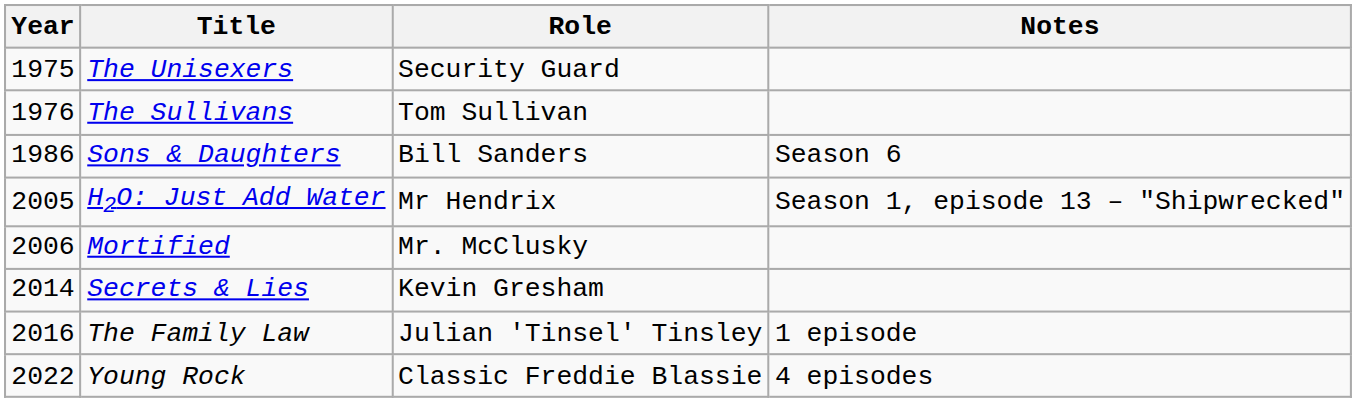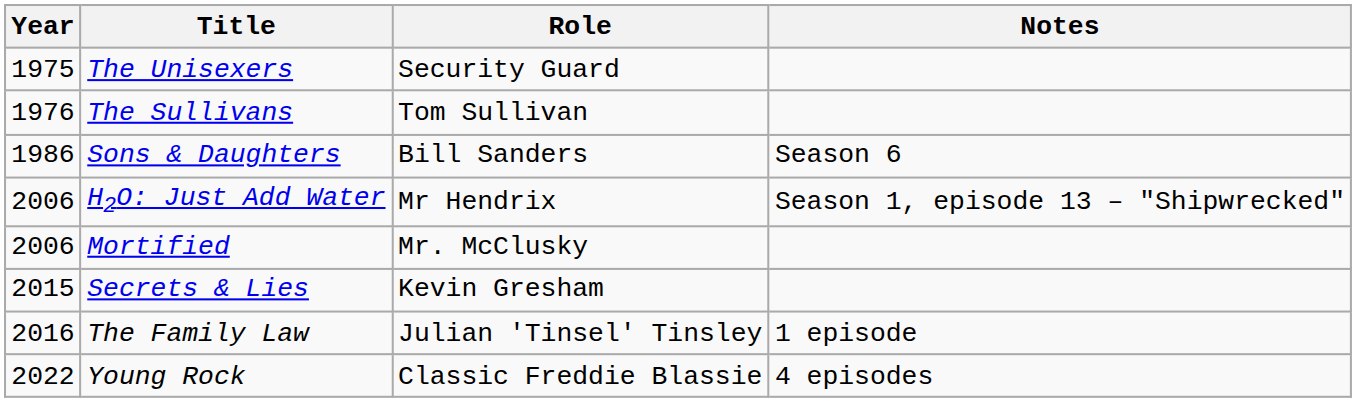 <table class="wikitable">
 <tr>
 <th>Year</th>
 <th>Title</th>
 <th>Role</th>
 <th>Notes</th>
 </tr>
 <tr>
 <td>1975</td>
 <td><em><a href='#'>The Unisexers</a></em></td>
 <td>Security Guard</td>
 <td></td>
 </tr>
 <tr>
 <td>1976</td>
 <td><em><a href='#'>The Sullivans</a></em></td>
 <td>Tom Sullivan</td>
 <td></td>
 </tr>
 <tr>
 <td>1986</td>
 <td><em><a href='#'>Sons & Daughters</a></em></td>
 <td>Bill Sanders</td>
 <td>Season 6</td>
 </tr>
 <tr>
-<td>2005</td>
+<td>2006</td>
 <td><em><a href='#'>H<sub>2</sub>O: Just Add Water</a></em></td>
 <td>Mr Hendrix</td>
 <td>Season 1, episode 13 – "Shipwrecked"</td>
 </tr>
 <tr>
 <td>2006</td>
 <td><em><a href='#'>Mortified</a></em></td>
 <td>Mr. McClusky</td>
 <td></td>
 </tr>
 <tr>
-<td>2014</td>
+<td>2015</td>
 <td><em><a href='#'>Secrets & Lies</a></em></td>
 <td>Kevin Gresham</td>
 <td></td>
 </tr>
 <tr>
 <td>2016</td>
 <td><em>The Family Law</em></td>
 <td>Julian 'Tinsel' Tinsley</td>
 <td>1 episode</td>
 </tr>
 <tr>
 <td>2022</td>
 <td><em>Young Rock</em></td>
 <td>Classic Freddie Blassie</td>
 <td>4 episodes</td>
 </tr>
 </table>
